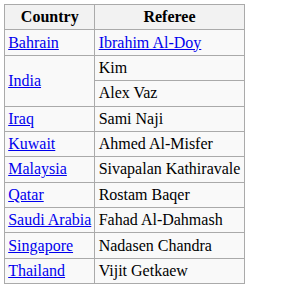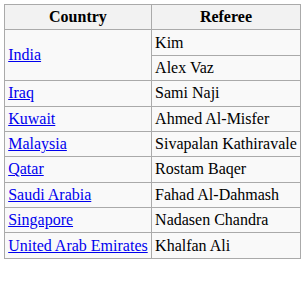 <table class="wikitable">
 <tr>
 <th>Country</th>
 <th>Referee</th>
-</tr>
-<tr>
-<td> <a href='#'>Bahrain</a></td>
-<td><a href='#'>Ibrahim Al-Doy</a></td>
 </tr>
 <tr>
 <td rowspan=2> <a href='#'>India</a></td>
 <td>Kim</td>
 </tr>
 <tr>
 <td>Alex Vaz</td>
 </tr>
 <tr>
 <td> <a href='#'>Iraq</a></td>
 <td>Sami Naji</td>
 </tr>
 <tr>
 <td> <a href='#'>Kuwait</a></td>
 <td>Ahmed Al-Misfer</td>
 </tr>
 <tr>
 <td> <a href='#'>Malaysia</a></td>
 <td>Sivapalan Kathiravale</td>
 </tr>
 <tr>
 <td> <a href='#'>Qatar</a></td>
 <td>Rostam Baqer</td>
 </tr>
 <tr>
 <td> <a href='#'>Saudi Arabia</a></td>
 <td>Fahad Al-Dahmash</td>
 </tr>
 <tr>
 <td> <a href='#'>Singapore</a></td>
 <td>Nadasen Chandra</td>
 </tr>
 <tr>
-<td> <a href='#'>Thailand</a></td>
-<td>Vijit Getkaew</td>
+<td> <a href='#'>United Arab Emirates</a></td>
+<td>Khalfan Ali</td>
 </tr>
 </table>
